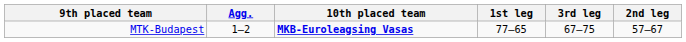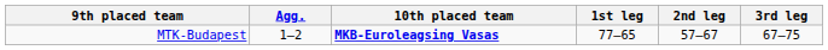 <table class=wikitable style="text-align:center">
 <tr>
 <th width=250>9th placed team</th>
 <th width=80><a href='#'>Agg.</a></th>
 <th width=250>10th placed team</th>
 <th width=80>1st leg</th>
+<th width=80>2nd leg</th>
 <th width=80>3rd leg</th>
-<th width=80>2nd leg</th>
 </tr>
 <tr>
 <td align=right><a href='#'>MTK-Budapest</a> </td>
 <td>1–2</td>
 <td align=left> <strong><a href='#'>MKB-Euroleagsing Vasas</a></strong></td>
 <td>77–65</td>
+<td>57–67</td>
 <td>67–75</td>
-<td>57–67</td>
 </tr>
 </table>
